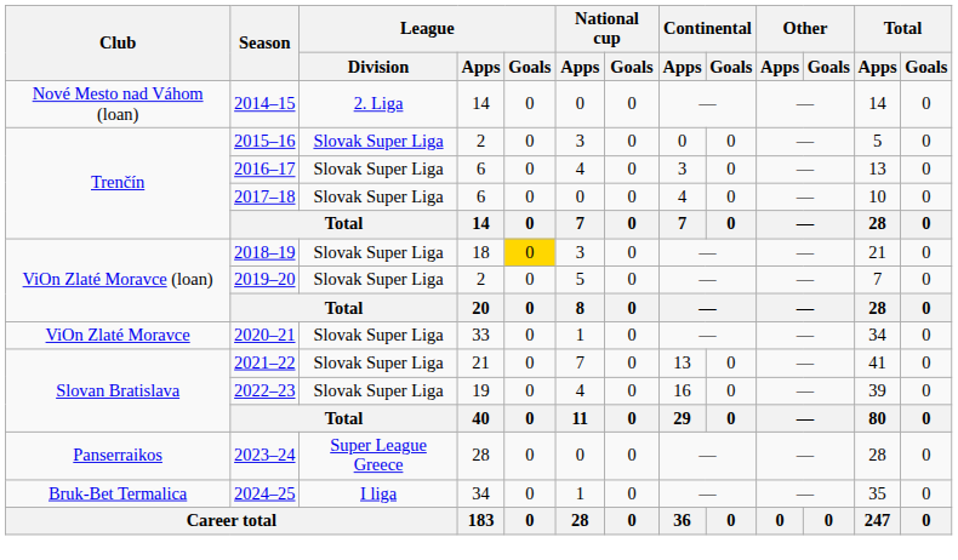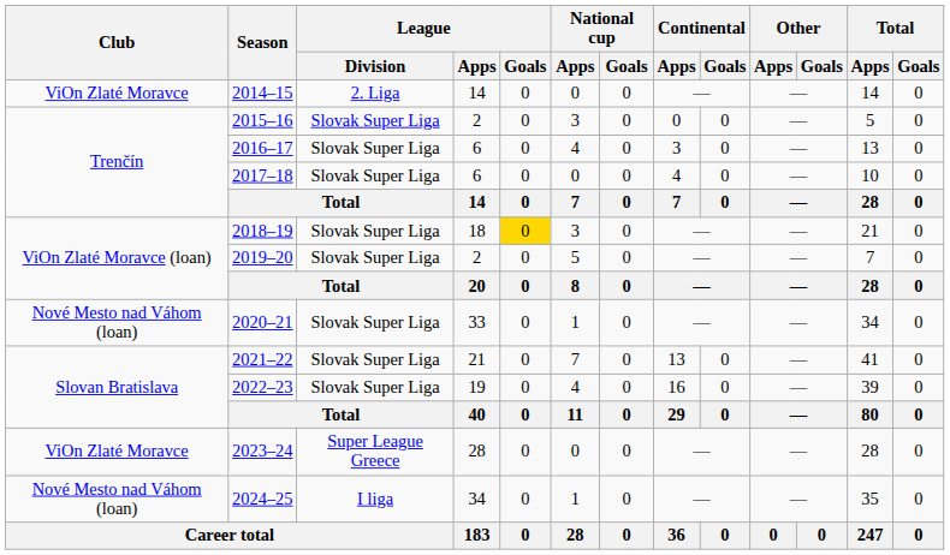 <table class="wikitable" style="text-align: center;">
 <tr>
 <th rowspan="2">Club</th>
 <th rowspan="2">Season</th>
 <th colspan="3">League</th>
 <th colspan="2">National cup</th>
 <th colspan="2">Continental</th>
 <th colspan="2">Other</th>
 <th colspan="2">Total</th>
 </tr>
 <tr>
 <th>Division</th>
 <th>Apps</th>
 <th>Goals</th>
 <th>Apps</th>
 <th>Goals</th>
 <th>Apps</th>
 <th>Goals</th>
 <th>Apps</th>
 <th>Goals</th>
 <th>Apps</th>
 <th>Goals</th>
 </tr>
 <tr>
-<td><a href='#'>Nové Mesto nad Váhom</a> (loan)</td>
+<td><a href='#'>ViOn Zlaté Moravce</a></td>
 <td><a href='#'>2014–15</a></td>
 <td><a href='#'>2. Liga</a></td>
 <td>14</td>
 <td>0</td>
 <td>0</td>
 <td>0</td>
 <td colspan="2">—</td>
 <td colspan="2">—</td>
 <td>14</td>
 <td>0</td>
 </tr>
 <tr>
 <td rowspan="4"><a href='#'>Trenčín</a></td>
 <td><a href='#'>2015–16</a></td>
 <td><a href='#'>Slovak Super Liga</a></td>
 <td>2</td>
 <td>0</td>
 <td>3</td>
 <td>0</td>
 <td>0</td>
 <td>0</td>
 <td colspan="2">—</td>
 <td>5</td>
 <td>0</td>
 </tr>
 <tr>
 <td><a href='#'>2016–17</a></td>
 <td>Slovak Super Liga</td>
 <td>6</td>
 <td>0</td>
 <td>4</td>
 <td>0</td>
 <td>3</td>
 <td>0</td>
 <td colspan="2">—</td>
 <td>13</td>
 <td>0</td>
 </tr>
 <tr>
 <td><a href='#'>2017–18</a></td>
 <td>Slovak Super Liga</td>
 <td>6</td>
 <td>0</td>
 <td>0</td>
 <td>0</td>
 <td>4</td>
 <td>0</td>
 <td colspan="2">—</td>
 <td>10</td>
 <td>0</td>
 </tr>
 <tr>
 <th colspan="2">Total</th>
 <th>14</th>
 <th>0</th>
 <th>7</th>
 <th>0</th>
 <th>7</th>
 <th>0</th>
 <th colspan="2">—</th>
 <th>28</th>
 <th>0</th>
 </tr>
 <tr>
 <td rowspan="3"><a href='#'>ViOn Zlaté Moravce</a> (loan)</td>
 <td><a href='#'>2018–19</a></td>
 <td>Slovak Super Liga</td>
 <td>18</td>
 <td style="background: gold;">0</td>
 <td>3</td>
 <td>0</td>
 <td colspan="2">—</td>
 <td colspan="2">—</td>
 <td>21</td>
 <td>0</td>
 </tr>
 <tr>
 <td><a href='#'>2019–20</a></td>
 <td>Slovak Super Liga</td>
 <td>2</td>
 <td>0</td>
 <td>5</td>
 <td>0</td>
 <td colspan="2">—</td>
 <td colspan="2">—</td>
 <td>7</td>
 <td>0</td>
 </tr>
 <tr>
 <th colspan="2">Total</th>
 <th>20</th>
 <th>0</th>
 <th>8</th>
 <th>0</th>
 <th colspan="2">—</th>
 <th colspan="2">—</th>
 <th>28</th>
 <th>0</th>
 </tr>
 <tr>
-<td><a href='#'>ViOn Zlaté Moravce</a></td>
+<td><a href='#'>Nové Mesto nad Váhom</a> (loan)</td>
 <td><a href='#'>2020–21</a></td>
 <td>Slovak Super Liga</td>
 <td>33</td>
 <td>0</td>
 <td>1</td>
 <td>0</td>
 <td colspan="2">—</td>
 <td colspan="2">—</td>
 <td>34</td>
 <td>0</td>
 </tr>
 <tr>
 <td rowspan="3"><a href='#'>Slovan Bratislava</a></td>
 <td><a href='#'>2021–22</a></td>
 <td>Slovak Super Liga</td>
 <td>21</td>
 <td>0</td>
 <td>7</td>
 <td>0</td>
 <td>13</td>
 <td>0</td>
 <td colspan="2">—</td>
 <td>41</td>
 <td>0</td>
 </tr>
 <tr>
 <td><a href='#'>2022–23</a></td>
 <td>Slovak Super Liga</td>
 <td>19</td>
 <td>0</td>
 <td>4</td>
 <td>0</td>
 <td>16</td>
 <td>0</td>
 <td colspan="2">—</td>
 <td>39</td>
 <td>0</td>
 </tr>
 <tr>
 <th colspan="2">Total</th>
 <th>40</th>
 <th>0</th>
 <th>11</th>
 <th>0</th>
 <th>29</th>
 <th>0</th>
 <th colspan="2">—</th>
 <th>80</th>
 <th>0</th>
 </tr>
 <tr>
-<td rowspan="1"><a href='#'>Panserraikos</a></td>
+<td><a href='#'>ViOn Zlaté Moravce</a></td>
 <td><a href='#'>2023–24</a></td>
 <td><a href='#'>Super League Greece</a></td>
 <td>28</td>
 <td>0</td>
 <td>0</td>
 <td>0</td>
 <td colspan="2">—</td>
 <td colspan="2">—</td>
 <td>28</td>
 <td>0</td>
 </tr>
 <tr>
-<td rowspan="1"><a href='#'>Bruk-Bet Termalica</a></td>
+<td><a href='#'>Nové Mesto nad Váhom</a> (loan)</td>
 <td><a href='#'>2024–25</a></td>
 <td><a href='#'>I liga</a></td>
 <td>34</td>
 <td>0</td>
 <td>1</td>
 <td>0</td>
 <td colspan="2">—</td>
 <td colspan="2">—</td>
 <td>35</td>
 <td>0</td>
 </tr>
 <tr>
 <th colspan="3">Career total</th>
 <th>183</th>
 <th>0</th>
 <th>28</th>
 <th>0</th>
 <th>36</th>
 <th>0</th>
 <th>0</th>
 <th>0</th>
 <th>247</th>
 <th>0</th>
 </tr>
 </table>
